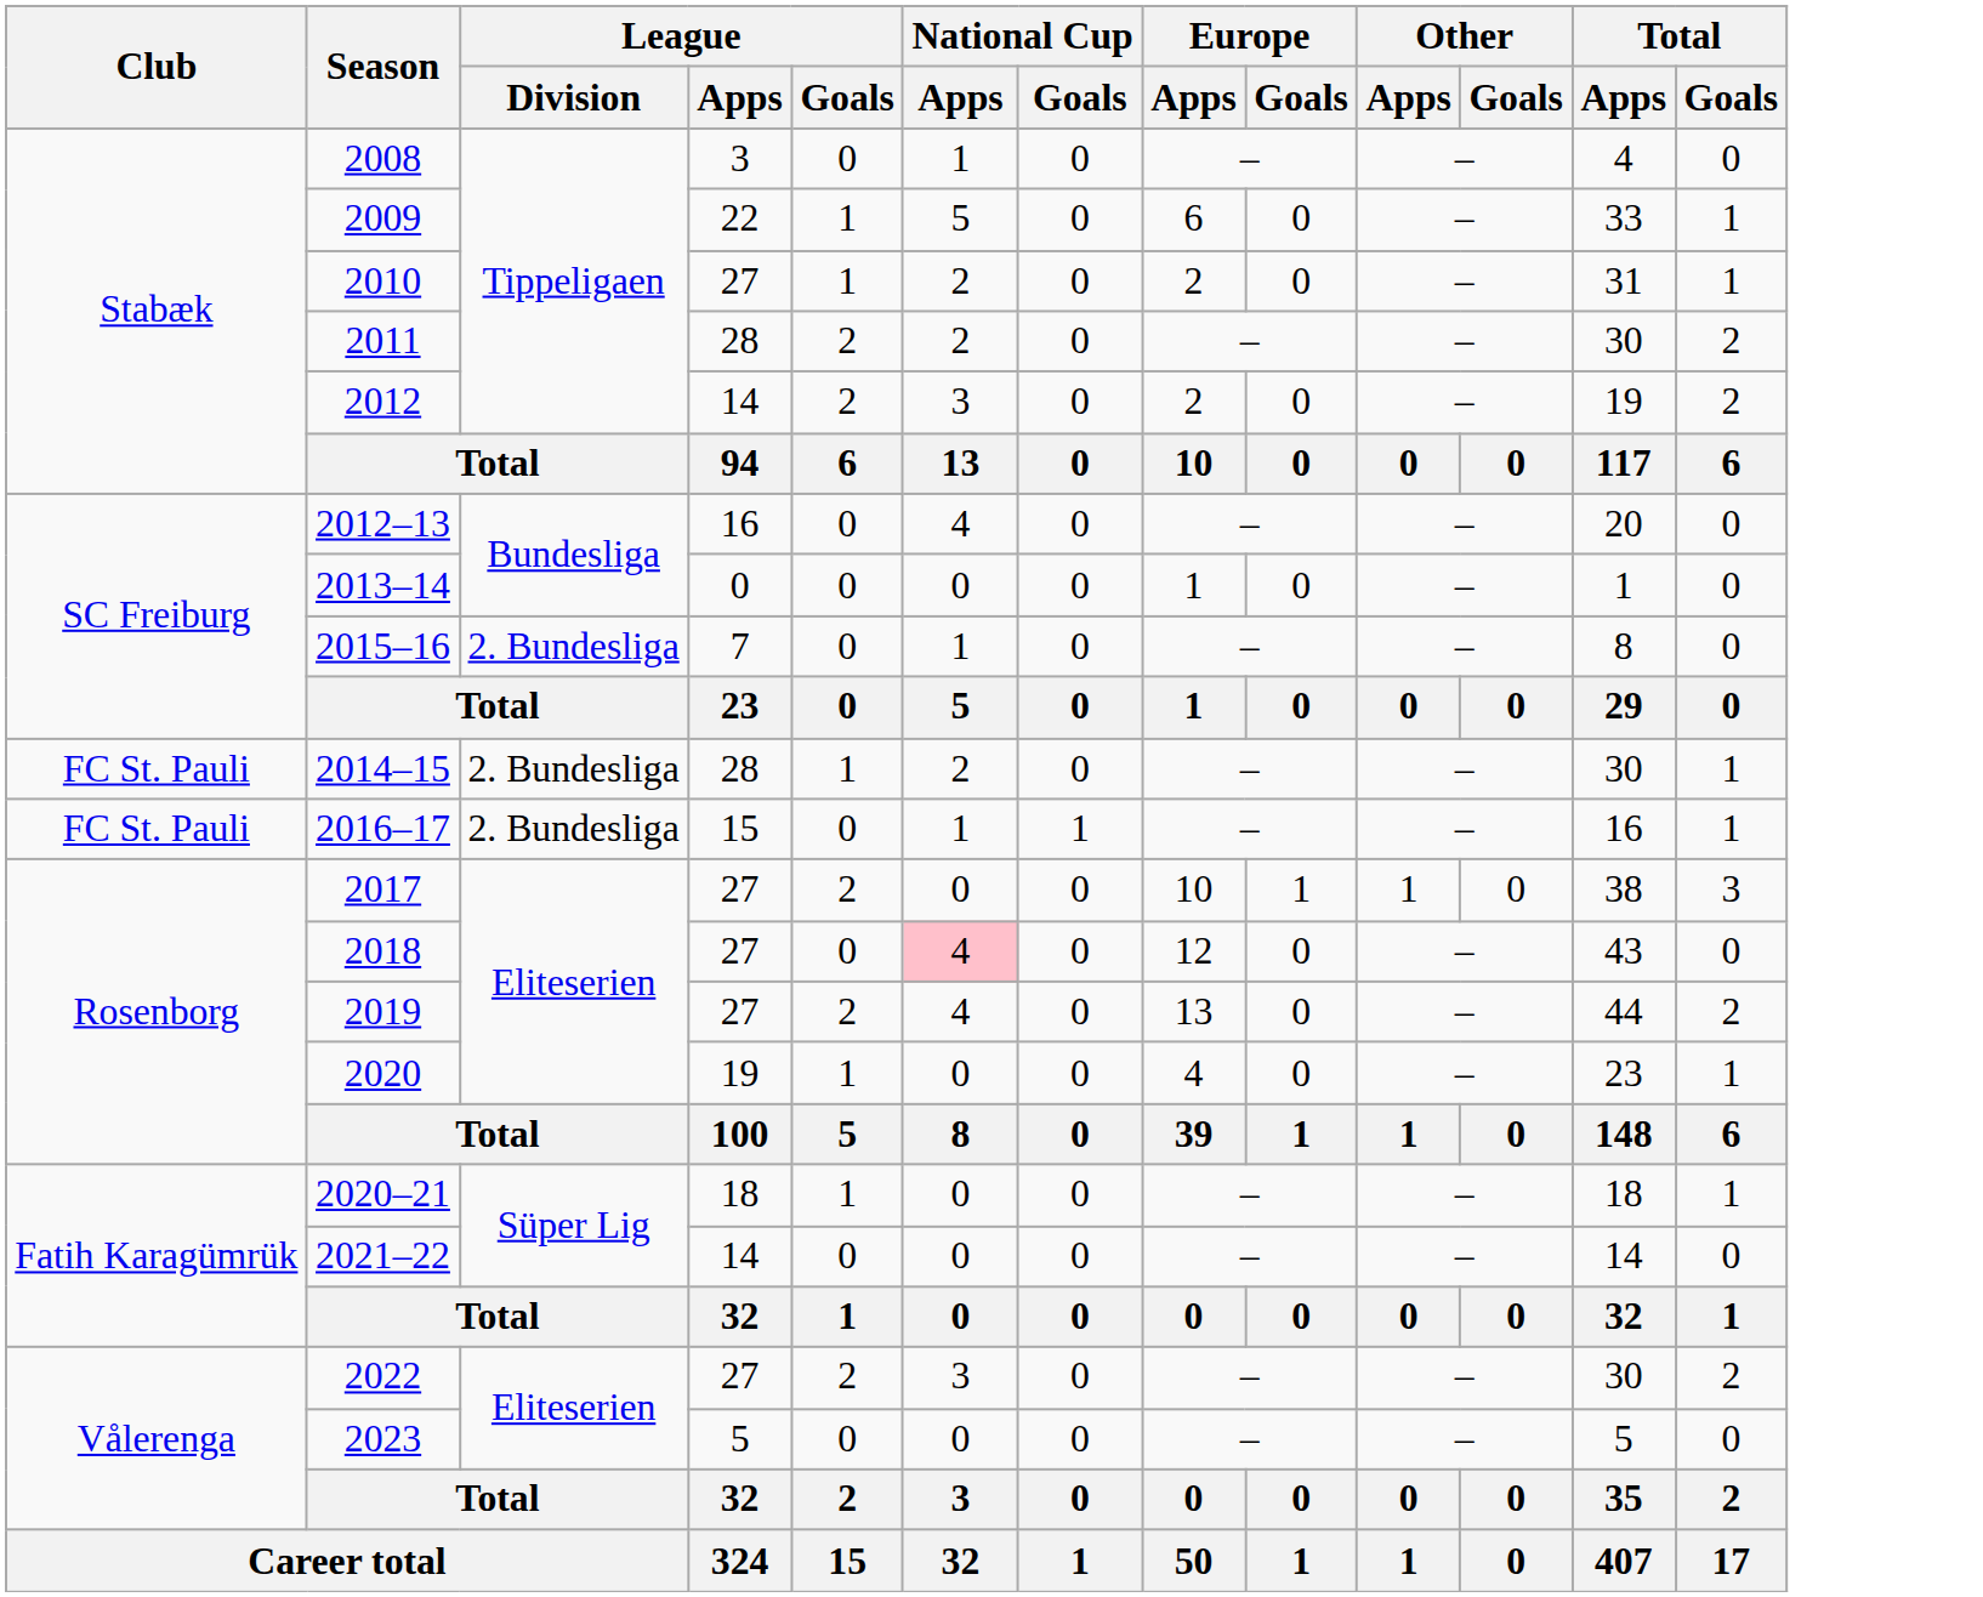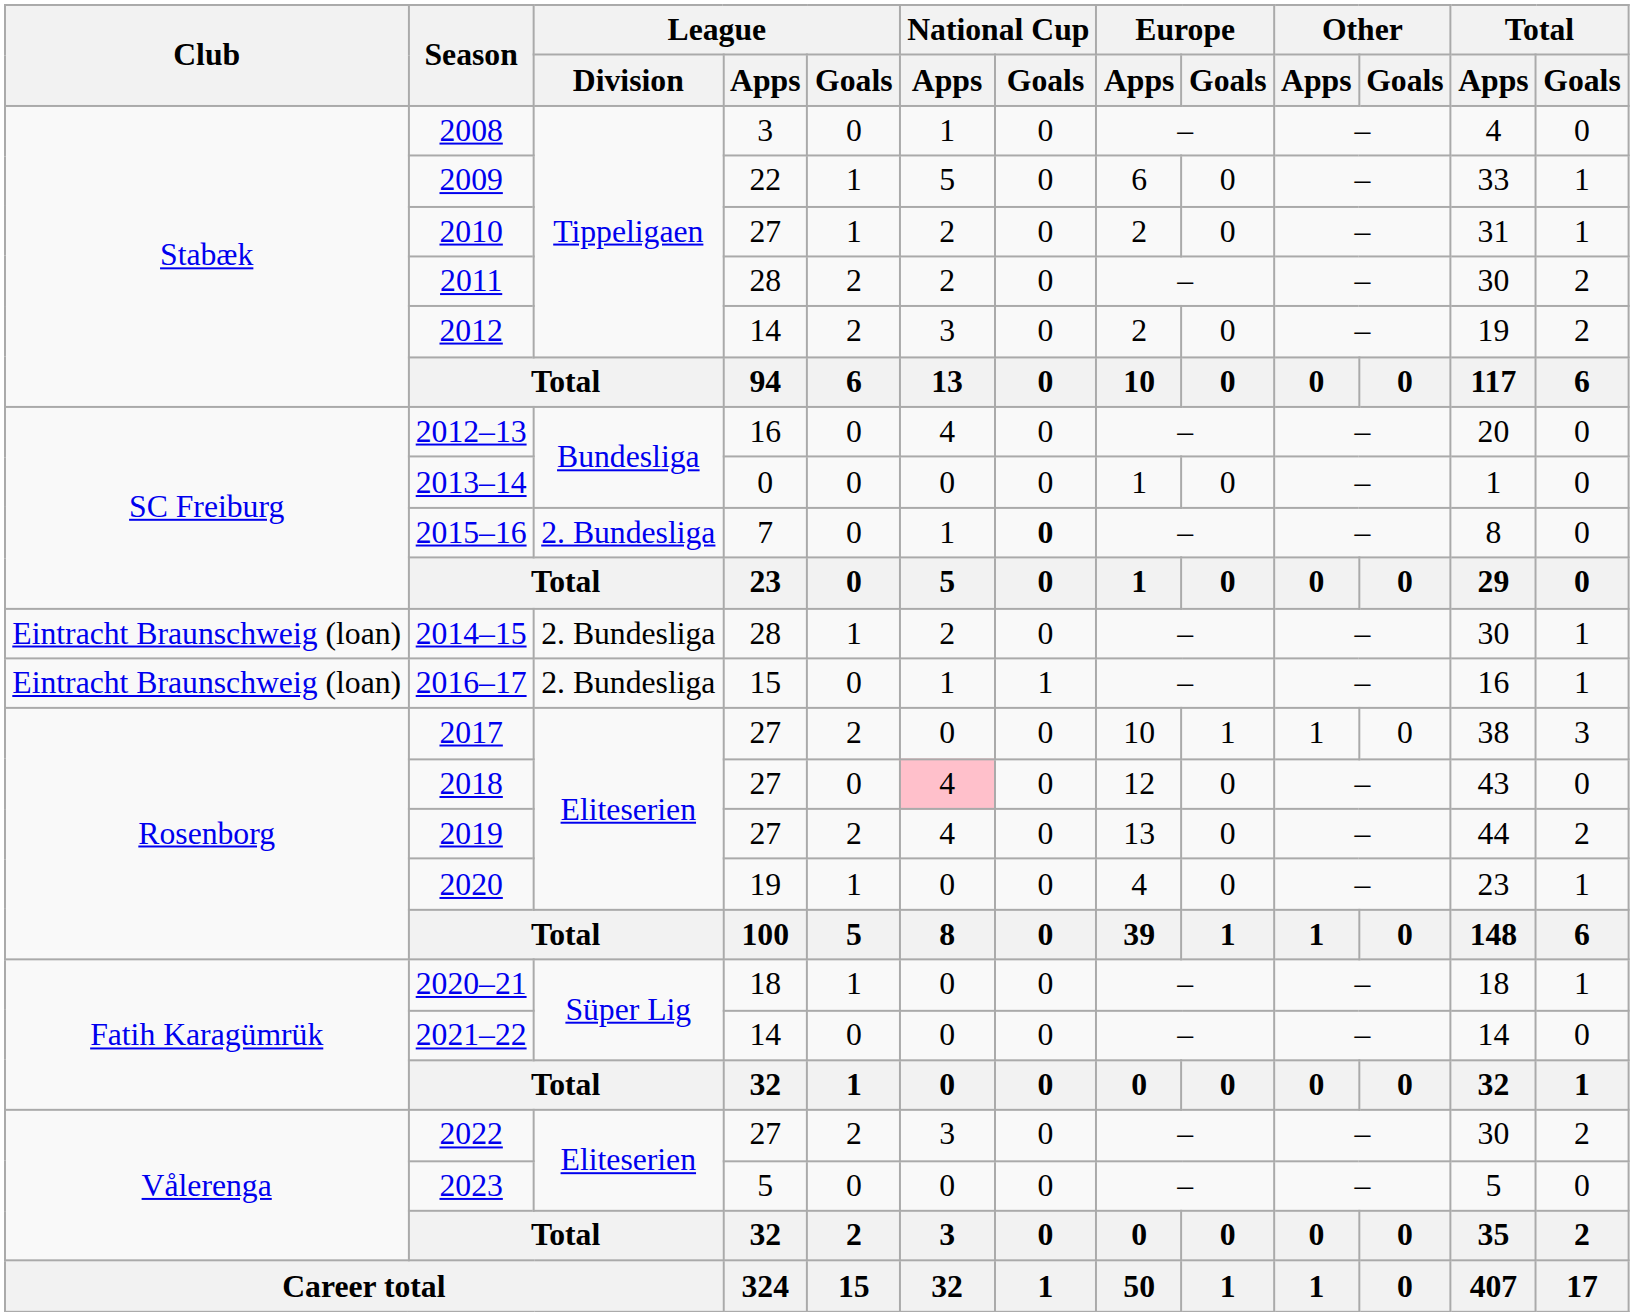 <table class="wikitable" style="text-align:center">
 <tr>
 <th rowspan="2">Club</th>
 <th rowspan="2">Season</th>
 <th colspan="3">League</th>
 <th colspan="2">National Cup</th>
 <th colspan="2">Europe</th>
 <th colspan="2">Other</th>
 <th colspan="2">Total</th>
 </tr>
 <tr>
 <th>Division</th>
 <th>Apps</th>
 <th>Goals</th>
 <th>Apps</th>
 <th>Goals</th>
 <th>Apps</th>
 <th>Goals</th>
 <th>Apps</th>
 <th>Goals</th>
 <th>Apps</th>
 <th>Goals</th>
 </tr>
 <tr>
 <td rowspan="6"><a href='#'>Stabæk</a></td>
 <td><a href='#'>2008</a></td>
 <td rowspan="5"><a href='#'>Tippeligaen</a></td>
 <td>3</td>
 <td>0</td>
 <td>1</td>
 <td>0</td>
 <td colspan="2">–</td>
 <td colspan="2">–</td>
 <td>4</td>
 <td>0</td>
 </tr>
 <tr>
 <td><a href='#'>2009</a></td>
 <td>22</td>
 <td>1</td>
 <td>5</td>
 <td>0</td>
 <td>6</td>
 <td>0</td>
 <td colspan="2">–</td>
 <td>33</td>
 <td>1</td>
 </tr>
 <tr>
 <td><a href='#'>2010</a></td>
 <td>27</td>
 <td>1</td>
 <td>2</td>
 <td>0</td>
 <td>2</td>
 <td>0</td>
 <td colspan="2">–</td>
 <td>31</td>
 <td>1</td>
 </tr>
 <tr>
 <td><a href='#'>2011</a></td>
 <td>28</td>
 <td>2</td>
 <td>2</td>
 <td>0</td>
 <td colspan="2">–</td>
 <td colspan="2">–</td>
 <td>30</td>
 <td>2</td>
 </tr>
 <tr>
 <td><a href='#'>2012</a></td>
 <td>14</td>
 <td>2</td>
 <td>3</td>
 <td>0</td>
 <td>2</td>
 <td>0</td>
 <td colspan="2">–</td>
 <td>19</td>
 <td>2</td>
 </tr>
 <tr>
 <th colspan="2">Total</th>
 <th>94</th>
 <th>6</th>
 <th>13</th>
 <th>0</th>
 <th>10</th>
 <th>0</th>
 <th>0</th>
 <th>0</th>
 <th>117</th>
 <th>6</th>
 </tr>
 <tr>
 <td rowspan="4"><a href='#'>SC Freiburg</a></td>
 <td><a href='#'>2012–13</a></td>
 <td rowspan="2"><a href='#'>Bundesliga</a></td>
 <td>16</td>
 <td>0</td>
 <td>4</td>
 <td>0</td>
 <td colspan="2">–</td>
 <td colspan="2">–</td>
 <td>20</td>
 <td>0</td>
 </tr>
 <tr>
 <td><a href='#'>2013–14</a></td>
 <td>0</td>
 <td>0</td>
 <td>0</td>
 <td>0</td>
 <td>1</td>
 <td>0</td>
 <td colspan="2">–</td>
 <td>1</td>
 <td>0</td>
 </tr>
 <tr>
 <td><a href='#'>2015–16</a></td>
 <td><a href='#'>2. Bundesliga</a></td>
 <td>7</td>
 <td>0</td>
 <td>1</td>
-<td>0</td>
+<td><strong>0</strong></td>
 <td colspan="2">–</td>
 <td colspan="2">–</td>
 <td>8</td>
 <td>0</td>
 </tr>
 <tr>
 <th colspan="2">Total</th>
 <th>23</th>
 <th>0</th>
 <th>5</th>
 <th>0</th>
 <th>1</th>
 <th>0</th>
 <th>0</th>
 <th>0</th>
 <th>29</th>
 <th>0</th>
 </tr>
 <tr>
-<td><a href='#'>FC St. Pauli</a></td>
+<td><a href='#'>Eintracht Braunschweig</a> (loan)</td>
 <td><a href='#'>2014–15</a></td>
 <td>2. Bundesliga</td>
 <td>28</td>
 <td>1</td>
 <td>2</td>
 <td>0</td>
 <td colspan="2">–</td>
 <td colspan="2">–</td>
 <td>30</td>
 <td>1</td>
 </tr>
 <tr>
-<td><a href='#'>FC St. Pauli</a></td>
+<td><a href='#'>Eintracht Braunschweig</a> (loan)</td>
 <td><a href='#'>2016–17</a></td>
 <td>2. Bundesliga</td>
 <td>15</td>
 <td>0</td>
 <td>1</td>
 <td>1</td>
 <td colspan="2">–</td>
 <td colspan="2">–</td>
 <td>16</td>
 <td>1</td>
 </tr>
 <tr>
 <td rowspan="5"><a href='#'>Rosenborg</a></td>
 <td><a href='#'>2017</a></td>
 <td rowspan="4"><a href='#'>Eliteserien</a></td>
 <td>27</td>
 <td>2</td>
 <td>0</td>
 <td>0</td>
 <td>10</td>
 <td>1</td>
 <td>1</td>
 <td>0</td>
 <td>38</td>
 <td>3</td>
 </tr>
 <tr>
 <td><a href='#'>2018</a></td>
 <td>27</td>
 <td>0</td>
 <td style="background: pink;">4</td>
 <td>0</td>
 <td>12</td>
 <td>0</td>
 <td colspan="2">–</td>
 <td>43</td>
 <td>0</td>
 </tr>
 <tr>
 <td><a href='#'>2019</a></td>
 <td>27</td>
 <td>2</td>
 <td>4</td>
 <td>0</td>
 <td>13</td>
 <td>0</td>
 <td colspan="2">–</td>
 <td>44</td>
 <td>2</td>
 </tr>
 <tr>
 <td><a href='#'>2020</a></td>
 <td>19</td>
 <td>1</td>
 <td>0</td>
 <td>0</td>
 <td>4</td>
 <td>0</td>
 <td colspan="2">–</td>
 <td>23</td>
 <td>1</td>
 </tr>
 <tr>
 <th colspan="2">Total</th>
 <th>100</th>
 <th>5</th>
 <th>8</th>
 <th>0</th>
 <th>39</th>
 <th>1</th>
 <th>1</th>
 <th>0</th>
 <th>148</th>
 <th>6</th>
 </tr>
 <tr>
 <td rowspan="3"><a href='#'>Fatih Karagümrük</a></td>
 <td><a href='#'>2020–21</a></td>
 <td rowspan="2"><a href='#'>Süper Lig</a></td>
 <td>18</td>
 <td>1</td>
 <td>0</td>
 <td>0</td>
 <td colspan="2">–</td>
 <td colspan="2">–</td>
 <td>18</td>
 <td>1</td>
 </tr>
 <tr>
 <td><a href='#'>2021–22</a></td>
 <td>14</td>
 <td>0</td>
 <td>0</td>
 <td>0</td>
 <td colspan="2">–</td>
 <td colspan="2">–</td>
 <td>14</td>
 <td>0</td>
 </tr>
 <tr>
 <th colspan="2">Total</th>
 <th>32</th>
 <th>1</th>
 <th>0</th>
 <th>0</th>
 <th>0</th>
 <th>0</th>
 <th>0</th>
 <th>0</th>
 <th>32</th>
 <th>1</th>
 </tr>
 <tr>
 <td rowspan="3"><a href='#'>Vålerenga</a></td>
 <td><a href='#'>2022</a></td>
 <td rowspan="2"><a href='#'>Eliteserien</a></td>
 <td>27</td>
 <td>2</td>
 <td>3</td>
 <td>0</td>
 <td colspan="2">–</td>
 <td colspan="2">–</td>
 <td>30</td>
 <td>2</td>
 </tr>
 <tr>
 <td><a href='#'>2023</a></td>
 <td>5</td>
 <td>0</td>
 <td>0</td>
 <td>0</td>
 <td colspan="2">–</td>
 <td colspan="2">–</td>
 <td>5</td>
 <td>0</td>
 </tr>
 <tr>
 <th colspan="2">Total</th>
 <th>32</th>
 <th>2</th>
 <th>3</th>
 <th>0</th>
 <th>0</th>
 <th>0</th>
 <th>0</th>
 <th>0</th>
 <th>35</th>
 <th>2</th>
 </tr>
 <tr>
 <th colspan="3">Career total</th>
 <th>324</th>
 <th>15</th>
 <th>32</th>
 <th>1</th>
 <th>50</th>
 <th>1</th>
 <th>1</th>
 <th>0</th>
 <th>407</th>
 <th>17</th>
 </tr>
 </table>
